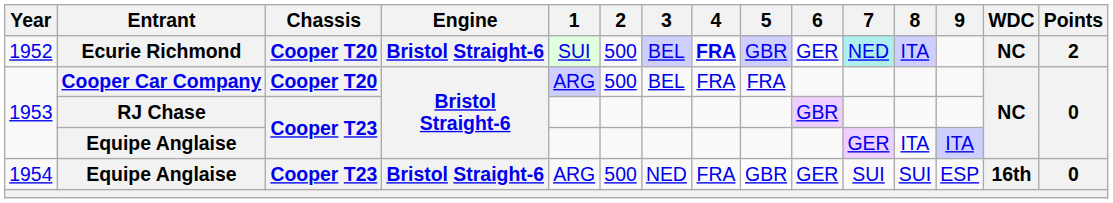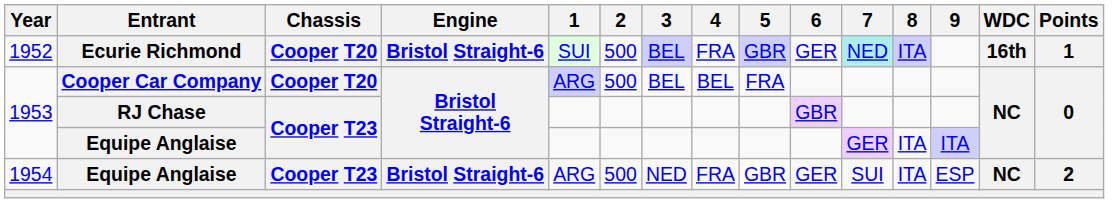 <table class="wikitable" style="text-align:center; font-size:90%">
 <tr>
 <th>Year</th>
 <th>Entrant</th>
 <th>Chassis</th>
 <th>Engine</th>
 <th>1</th>
 <th>2</th>
 <th>3</th>
 <th>4</th>
 <th>5</th>
 <th>6</th>
 <th>7</th>
 <th>8</th>
 <th>9</th>
 <th>WDC</th>
 <th>Points</th>
 </tr>
 <tr>
 <td><a href='#'>1952</a></td>
 <th>Ecurie Richmond</th>
 <th><a href='#'>Cooper</a> <a href='#'>T20</a></th>
 <th><a href='#'>Bristol</a> <a href='#'>Straight-6</a></th>
 <td style="background:#DFFFDF;"><a href='#'>SUI</a><br></td>
 <td><a href='#'>500</a></td>
 <td style="background:#CFCFFF;"><a href='#'>BEL</a><br></td>
-<td><strong><a href='#'>FRA</a></strong></td>
+<td><a href='#'>FRA</a></td>
 <td style="background:#CFCFFF;"><a href='#'>GBR</a><br></td>
 <td><a href='#'>GER</a></td>
 <td style="background: paleturquoise;"><a href='#'>NED</a></td>
 <td style="background:#CFCFFF;"><a href='#'>ITA</a><br></td>
 <td></td>
-<th>NC</th>
-<th>2</th>
+<th>16th</th>
+<th>1</th>
 </tr>
 <tr>
 <td rowspan=3><a href='#'>1953</a></td>
 <th><a href='#'>Cooper Car Company</a></th>
 <th><a href='#'>Cooper</a> <a href='#'>T20</a></th>
 <th rowspan=3><a href='#'>Bristol</a><br><a href='#'>Straight-6</a></th>
 <td style="background:#CFCFFF;"><a href='#'>ARG</a><br></td>
 <td><a href='#'>500</a></td>
 <td><a href='#'>BEL</a></td>
-<td><a href='#'>FRA</a></td>
+<td><a href='#'>BEL</a></td>
 <td><a href='#'>FRA</a></td>
 <td></td>
 <td></td>
 <td></td>
 <td></td>
 <th rowspan=3>NC</th>
 <th rowspan=3>0</th>
 </tr>
 <tr>
 <th>RJ Chase</th>
 <th rowspan=2><a href='#'>Cooper</a> <a href='#'>T23</a></th>
 <td></td>
 <td></td>
 <td></td>
 <td></td>
 <td></td>
 <td style="background:#EFCFFF;"><a href='#'>GBR</a><br></td>
 <td></td>
 <td></td>
 <td></td>
 </tr>
 <tr>
 <th>Equipe Anglaise</th>
 <td></td>
 <td></td>
 <td></td>
 <td></td>
 <td></td>
 <td></td>
 <td style="background:#EFCFFF;"><a href='#'>GER</a><br></td>
 <td><a href='#'>ITA</a></td>
 <td style="background:#CFCFFF;"><a href='#'>ITA</a><br></td>
 </tr>
 <tr>
 <td><a href='#'>1954</a></td>
 <th>Equipe Anglaise</th>
 <th><a href='#'>Cooper</a> <a href='#'>T23</a></th>
 <th><a href='#'>Bristol</a> <a href='#'>Straight-6</a></th>
 <td><a href='#'>ARG</a></td>
 <td><a href='#'>500</a></td>
 <td><a href='#'>NED</a></td>
 <td><a href='#'>FRA</a></td>
 <td style="background:#ffffff;"><a href='#'>GBR</a><br></td>
 <td><a href='#'>GER</a></td>
 <td><a href='#'>SUI</a></td>
-<td><a href='#'>SUI</a></td>
+<td><a href='#'>ITA</a></td>
 <td><a href='#'>ESP</a></td>
-<th>16th</th>
-<th>0</th>
+<th>NC</th>
+<th>2</th>
 </tr>
 <tr>
 <th colspan="15"></th>
 </tr>
 </table>
